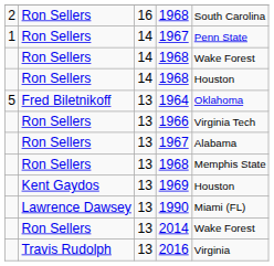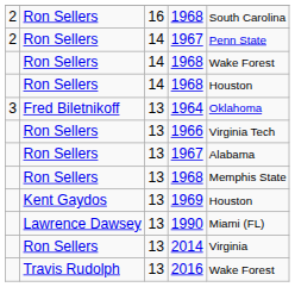 <table class="wikitable">
 <tr>
 </tr>
 <tr>
 <td>2</td>
 <td><a href='#'>Ron Sellers</a></td>
 <td>16</td>
 <td><a href='#'>1968</a></td>
 <td style="font-size:80%;">South Carolina</td>
 </tr>
 <tr>
-<td>1</td>
+<td>2</td>
 <td><a href='#'>Ron Sellers</a></td>
 <td>14</td>
 <td><a href='#'>1967</a></td>
 <td style="font-size:80%;"><a href='#'>Penn State</a></td>
 </tr>
 <tr>
 <td></td>
 <td><a href='#'>Ron Sellers</a></td>
 <td>14</td>
 <td><a href='#'>1968</a></td>
 <td style="font-size:80%;">Wake Forest</td>
 </tr>
 <tr>
 <td></td>
 <td><a href='#'>Ron Sellers</a></td>
 <td>14</td>
 <td><a href='#'>1968</a></td>
 <td style="font-size:80%;">Houston</td>
 </tr>
 <tr>
-<td>5</td>
+<td>3</td>
 <td><a href='#'>Fred Biletnikoff</a></td>
 <td>13</td>
 <td><a href='#'>1964</a></td>
 <td style="font-size:80%;"><a href='#'>Oklahoma</a></td>
 </tr>
 <tr>
 <td></td>
 <td><a href='#'>Ron Sellers</a></td>
 <td>13</td>
 <td><a href='#'>1966</a></td>
 <td style="font-size:80%;">Virginia Tech</td>
 </tr>
 <tr>
 <td></td>
 <td><a href='#'>Ron Sellers</a></td>
 <td>13</td>
 <td><a href='#'>1967</a></td>
 <td style="font-size:80%;">Alabama</td>
 </tr>
 <tr>
 <td></td>
 <td><a href='#'>Ron Sellers</a></td>
 <td>13</td>
 <td><a href='#'>1968</a></td>
 <td style="font-size:80%;">Memphis State</td>
 </tr>
 <tr>
 <td></td>
 <td><a href='#'>Kent Gaydos</a></td>
 <td>13</td>
 <td><a href='#'>1969</a></td>
 <td style="font-size:80%;">Houston</td>
 </tr>
 <tr>
 <td></td>
 <td><a href='#'>Lawrence Dawsey</a></td>
 <td>13</td>
 <td><a href='#'>1990</a></td>
 <td style="font-size:80%;">Miami (FL)</td>
 </tr>
 <tr>
 <td></td>
 <td><a href='#'>Ron Sellers</a></td>
 <td>13</td>
 <td><a href='#'>2014</a></td>
-<td style="font-size:80%;">Wake Forest</td>
+<td style="font-size:80%;">Virginia</td>
 </tr>
 <tr>
 <td></td>
 <td><a href='#'>Travis Rudolph</a></td>
 <td>13</td>
 <td><a href='#'>2016</a></td>
-<td style="font-size:80%;">Virginia</td>
+<td style="font-size:80%;">Wake Forest</td>
 </tr>
 </table>
